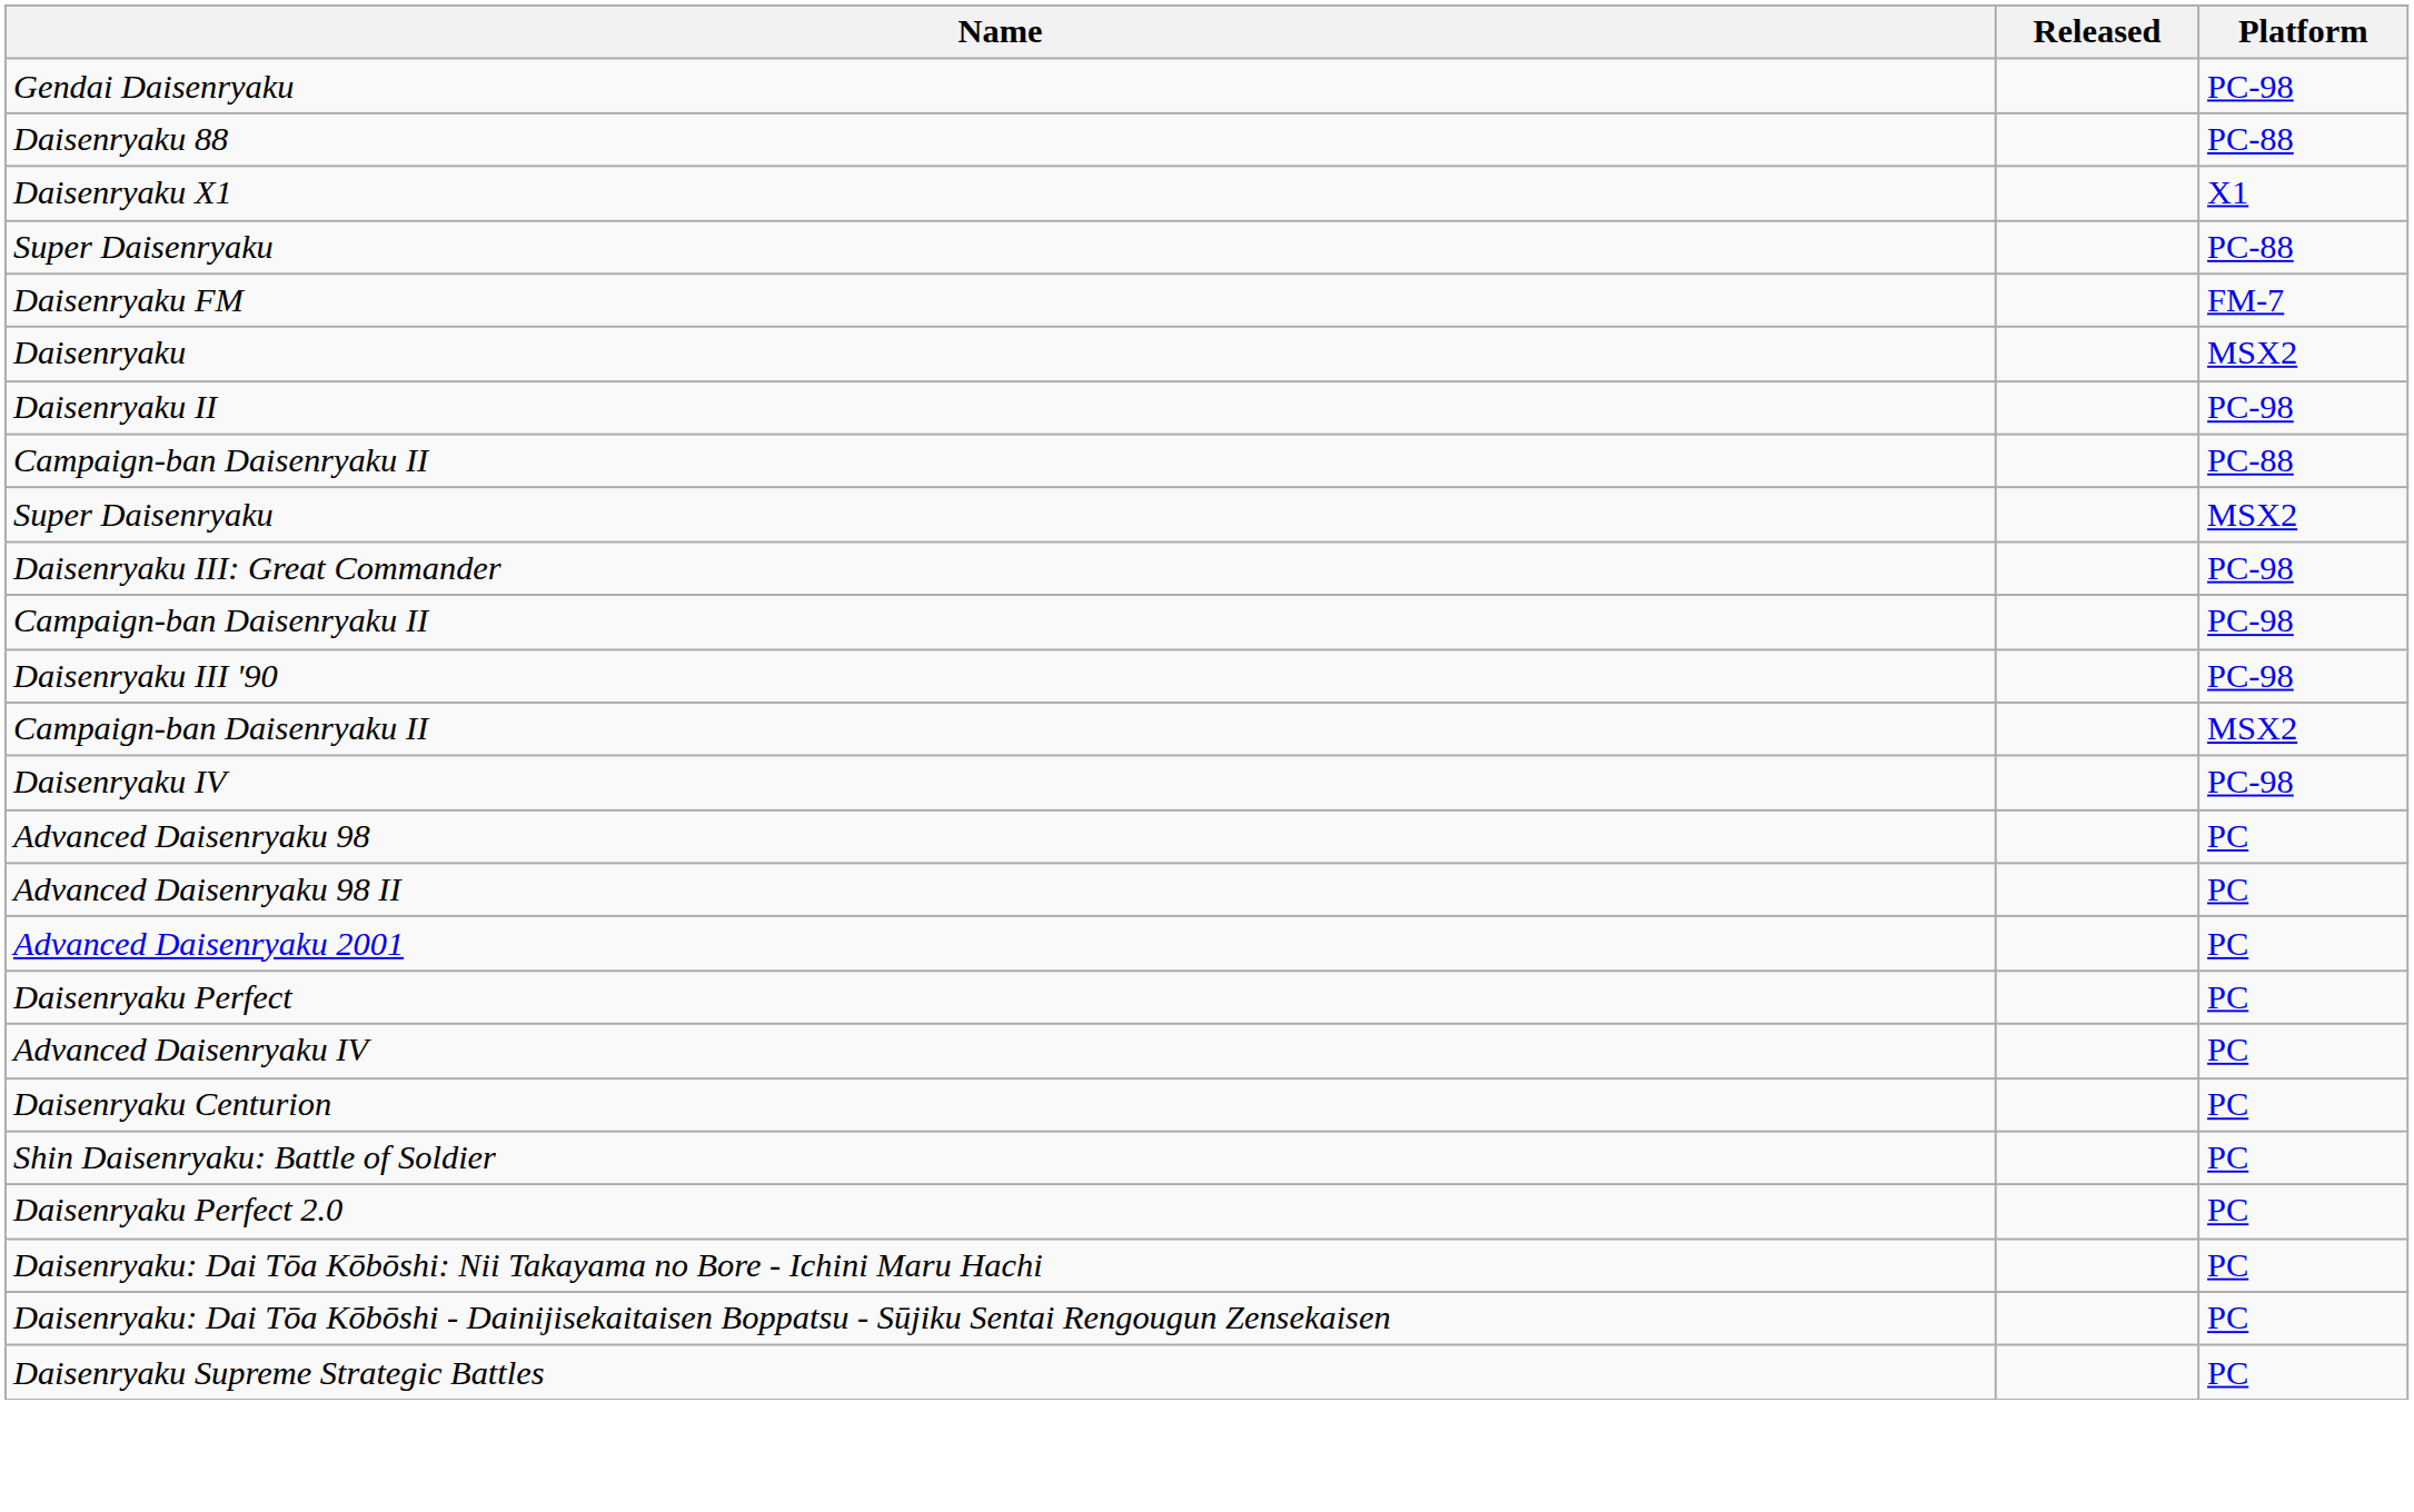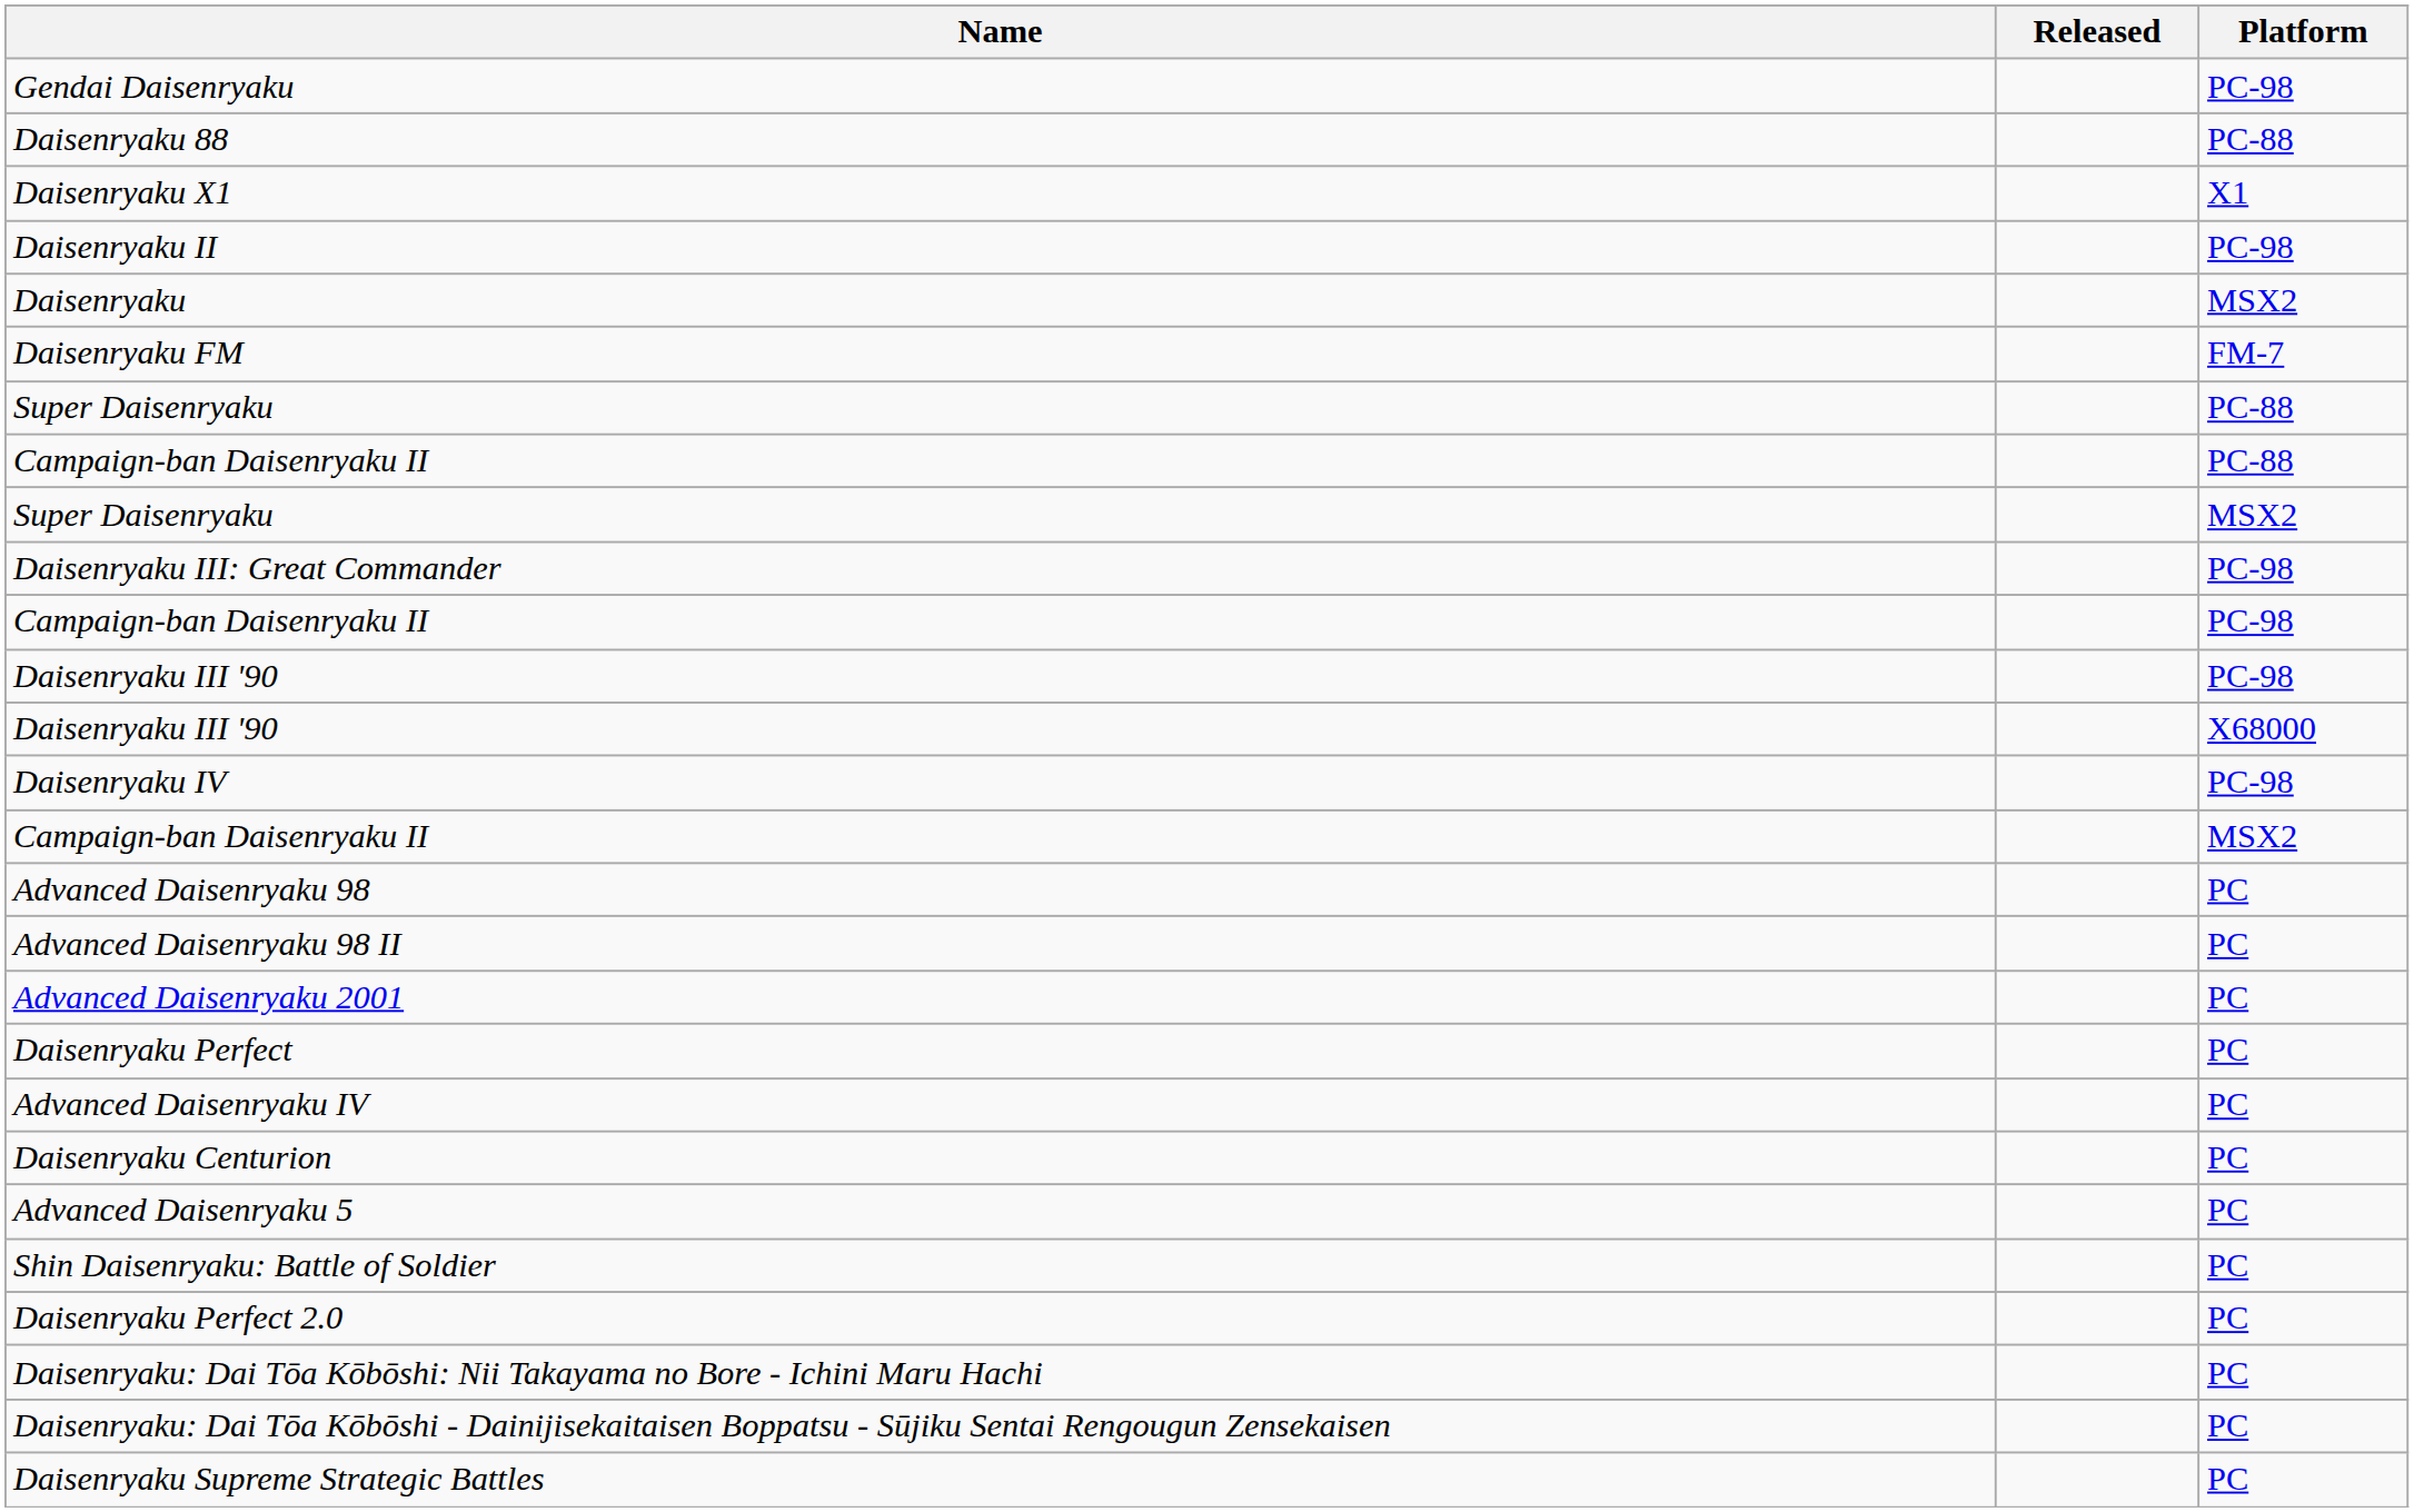 <table class="wikitable sortable" style="width:90%" cellpadding="1" border="1">
 <tr>
 <th>Name</th>
 <th>Released</th>
 <th>Platform</th>
 </tr>
 <tr>
 <td><em>Gendai Daisenryaku</em></td>
 <td></td>
 <td><a href='#'>PC-98</a></td>
 </tr>
 <tr>
 <td><em>Daisenryaku 88</em></td>
 <td></td>
 <td><a href='#'>PC-88</a></td>
 </tr>
 <tr>
 <td><em>Daisenryaku X1</em></td>
 <td></td>
 <td><a href='#'>X1</a></td>
 </tr>
 <tr>
-<td><em>Super Daisenryaku</em></td>
+<td><em>Daisenryaku II</em></td>
 <td></td>
-<td><a href='#'>PC-88</a></td>
+<td><a href='#'>PC-98</a></td>
+</tr>
+<tr>
+<td><em>Daisenryaku</em></td>
+<td></td>
+<td><a href='#'>MSX2</a></td>
 </tr>
 <tr>
 <td><em>Daisenryaku FM</em></td>
 <td></td>
 <td><a href='#'>FM-7</a></td>
 </tr>
 <tr>
-<td><em>Daisenryaku</em></td>
+<td><em>Super Daisenryaku</em></td>
 <td></td>
-<td><a href='#'>MSX2</a></td>
-</tr>
-<tr>
-<td><em>Daisenryaku II</em></td>
-<td></td>
-<td><a href='#'>PC-98</a></td>
+<td><a href='#'>PC-88</a></td>
 </tr>
 <tr>
 <td><em>Campaign-ban Daisenryaku II</em></td>
 <td></td>
 <td><a href='#'>PC-88</a></td>
 </tr>
 <tr>
 <td><em>Super Daisenryaku</em></td>
 <td></td>
 <td><a href='#'>MSX2</a></td>
 </tr>
 <tr>
 <td><em>Daisenryaku III: Great Commander</em></td>
 <td></td>
 <td><a href='#'>PC-98</a></td>
 </tr>
 <tr>
 <td><em>Campaign-ban Daisenryaku II</em></td>
 <td></td>
 <td><a href='#'>PC-98</a></td>
 </tr>
 <tr>
 <td><em>Daisenryaku III '90</em></td>
 <td></td>
 <td><a href='#'>PC-98</a></td>
 </tr>
 <tr>
-<td><em>Campaign-ban Daisenryaku II</em></td>
+<td><em>Daisenryaku III '90</em></td>
 <td></td>
-<td><a href='#'>MSX2</a></td>
+<td><a href='#'>X68000</a></td>
 </tr>
 <tr>
 <td><em>Daisenryaku IV</em></td>
 <td></td>
 <td><a href='#'>PC-98</a></td>
+</tr>
+<tr>
+<td><em>Campaign-ban Daisenryaku II</em></td>
+<td></td>
+<td><a href='#'>MSX2</a></td>
 </tr>
 <tr>
 <td><em>Advanced Daisenryaku 98</em></td>
 <td></td>
 <td><a href='#'>PC</a></td>
 </tr>
 <tr>
 <td><em>Advanced Daisenryaku 98 II</em></td>
 <td></td>
 <td><a href='#'>PC</a></td>
 </tr>
 <tr>
 <td><em><a href='#'>Advanced Daisenryaku 2001</a></em></td>
 <td></td>
 <td><a href='#'>PC</a></td>
 </tr>
 <tr>
 <td><em>Daisenryaku Perfect</em></td>
 <td></td>
 <td><a href='#'>PC</a></td>
 </tr>
 <tr>
 <td><em>Advanced Daisenryaku IV</em></td>
 <td></td>
 <td><a href='#'>PC</a></td>
 </tr>
 <tr>
 <td><em>Daisenryaku Centurion</em></td>
 <td></td>
 <td><a href='#'>PC</a></td>
 </tr>
 <tr>
+<td><em>Advanced Daisenryaku 5</em></td>
+<td></td>
+<td><a href='#'>PC</a></td>
+</tr>
+<tr>
 <td><em>Shin Daisenryaku: Battle of Soldier</em></td>
 <td></td>
 <td><a href='#'>PC</a></td>
 </tr>
 <tr>
 <td><em>Daisenryaku Perfect 2.0</em></td>
 <td></td>
 <td><a href='#'>PC</a></td>
 </tr>
 <tr>
 <td><em>Daisenryaku: Dai Tōa Kōbōshi: Nii Takayama no Bore - Ichini Maru Hachi</em></td>
 <td></td>
 <td><a href='#'>PC</a></td>
 </tr>
 <tr>
 <td><em>Daisenryaku: Dai Tōa Kōbōshi - Dainijisekaitaisen Boppatsu - Sūjiku Sentai Rengougun Zensekaisen</em></td>
 <td></td>
 <td><a href='#'>PC</a></td>
 </tr>
 <tr>
 <td><em>Daisenryaku Supreme Strategic Battles</em></td>
 <td></td>
 <td><a href='#'>PC</a></td>
 </tr>
 <tr>
 </tr>
 </table>
